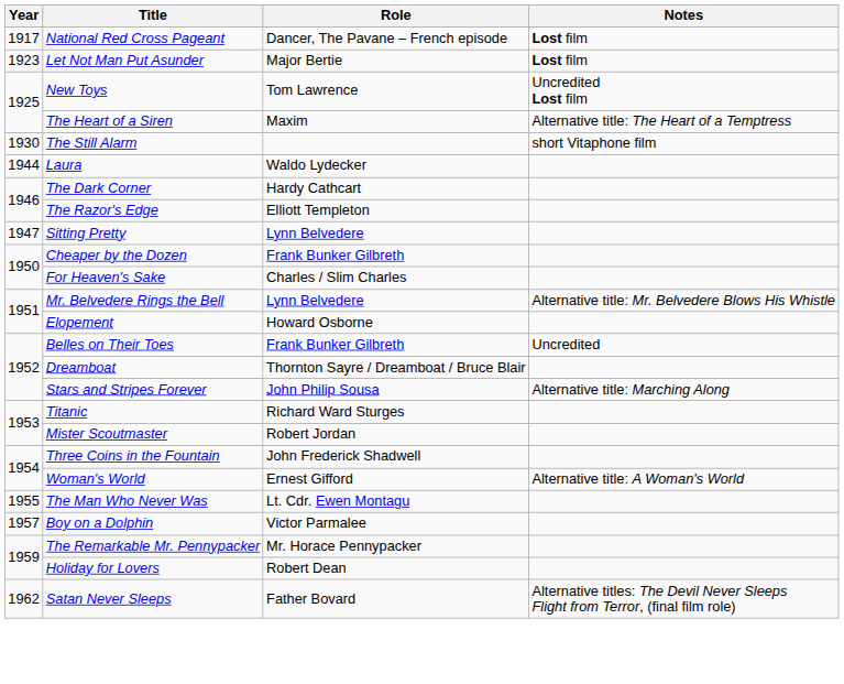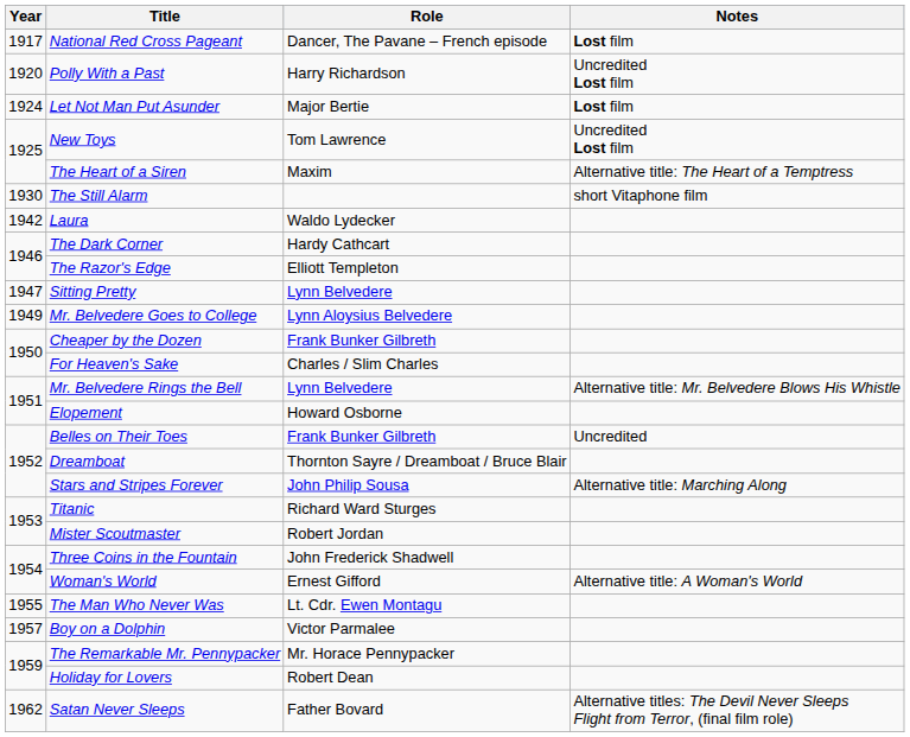 <table class="wikitable">
 <tr style="background:#b0c4de; text-align:center;">
 <th>Year</th>
 <th>Title</th>
 <th>Role</th>
 <th>Notes</th>
 </tr>
 <tr>
 <td>1917</td>
 <td><em><a href='#'>National Red Cross Pageant</a></em></td>
 <td>Dancer, The Pavane – French episode</td>
 <td><strong>Lost</strong> film</td>
 </tr>
 <tr>
-<td>1923</td>
+<td>1920</td>
+<td><em><a href='#'>Polly With a Past</a></em></td>
+<td>Harry Richardson</td>
+<td>Uncredited <br> <strong>Lost</strong> film</td>
+</tr>
+<tr>
+<td>1924</td>
 <td><em><a href='#'>Let Not Man Put Asunder</a></em></td>
 <td>Major Bertie</td>
 <td><strong>Lost</strong> film</td>
 </tr>
 <tr>
 <td rowspan=2>1925</td>
 <td><em><a href='#'>New Toys</a></em></td>
 <td>Tom Lawrence</td>
 <td>Uncredited <br> <strong>Lost</strong> film</td>
 </tr>
 <tr>
 <td><em><a href='#'>The Heart of a Siren</a></em></td>
 <td>Maxim</td>
 <td>Alternative title: <em>The Heart of a Temptress</em></td>
 </tr>
 <tr>
 <td>1930</td>
 <td><em><a href='#'>The Still Alarm</a></em></td>
 <td></td>
 <td>short Vitaphone film</td>
 </tr>
 <tr>
-<td>1944</td>
+<td>1942</td>
 <td><em><a href='#'>Laura</a></em></td>
 <td>Waldo Lydecker</td>
 <td></td>
 </tr>
 <tr>
 <td rowspan=2>1946</td>
 <td><em><a href='#'>The Dark Corner</a></em></td>
 <td>Hardy Cathcart</td>
 <td></td>
 </tr>
 <tr>
 <td><em><a href='#'>The Razor's Edge</a></em></td>
 <td>Elliott Templeton</td>
 <td></td>
 </tr>
 <tr>
 <td>1947</td>
 <td><em><a href='#'>Sitting Pretty</a></em></td>
 <td><a href='#'>Lynn Belvedere</a></td>
+<td></td>
+</tr>
+<tr>
+<td>1949</td>
+<td><em><a href='#'>Mr. Belvedere Goes to College</a></em></td>
+<td><a href='#'>Lynn Aloysius Belvedere</a></td>
 <td></td>
 </tr>
 <tr>
 <td rowspan=2>1950</td>
 <td><em><a href='#'>Cheaper by the Dozen</a></em></td>
 <td><a href='#'>Frank Bunker Gilbreth</a></td>
 <td></td>
 </tr>
 <tr>
 <td><em><a href='#'>For Heaven's Sake</a></em></td>
 <td>Charles / Slim Charles</td>
 <td></td>
 </tr>
 <tr>
 <td rowspan=2>1951</td>
 <td><em><a href='#'>Mr. Belvedere Rings the Bell</a></em></td>
 <td><a href='#'>Lynn Belvedere</a></td>
 <td>Alternative title: <em>Mr. Belvedere Blows His Whistle</em></td>
 </tr>
 <tr>
 <td><em><a href='#'>Elopement</a></em></td>
 <td>Howard Osborne</td>
 <td></td>
 </tr>
 <tr>
 <td rowspan=3>1952</td>
 <td><em><a href='#'>Belles on Their Toes</a></em></td>
 <td><a href='#'>Frank Bunker Gilbreth</a></td>
 <td>Uncredited</td>
 </tr>
 <tr>
 <td><em><a href='#'>Dreamboat</a></em></td>
 <td>Thornton Sayre / Dreamboat / Bruce Blair</td>
 <td></td>
 </tr>
 <tr>
 <td><em><a href='#'>Stars and Stripes Forever</a></em></td>
 <td><a href='#'>John Philip Sousa</a></td>
 <td>Alternative title: <em>Marching Along</em></td>
 </tr>
 <tr>
 <td rowspan=2>1953</td>
 <td><em><a href='#'>Titanic</a></em></td>
 <td>Richard Ward Sturges</td>
 <td></td>
 </tr>
 <tr>
 <td><em><a href='#'>Mister Scoutmaster</a></em></td>
 <td>Robert Jordan</td>
 <td></td>
 </tr>
 <tr>
 <td rowspan=2>1954</td>
 <td><em><a href='#'>Three Coins in the Fountain</a></em></td>
 <td>John Frederick Shadwell</td>
 <td></td>
 </tr>
 <tr>
 <td><em><a href='#'>Woman's World</a></em></td>
 <td>Ernest Gifford</td>
 <td>Alternative title: <em>A Woman's World</em></td>
 </tr>
 <tr>
 <td>1955</td>
 <td><em><a href='#'>The Man Who Never Was</a></em></td>
 <td>Lt. Cdr. <a href='#'>Ewen Montagu</a></td>
 <td></td>
 </tr>
 <tr>
 <td>1957</td>
 <td><em><a href='#'>Boy on a Dolphin</a></em></td>
 <td>Victor Parmalee</td>
 <td></td>
 </tr>
 <tr>
 <td rowspan=2>1959</td>
 <td><em><a href='#'>The Remarkable Mr. Pennypacker</a></em></td>
 <td>Mr. Horace Pennypacker</td>
 <td></td>
 </tr>
 <tr>
 <td><em><a href='#'>Holiday for Lovers</a></em></td>
 <td>Robert Dean</td>
 <td></td>
 </tr>
 <tr>
 <td>1962</td>
 <td><em><a href='#'>Satan Never Sleeps</a></em></td>
 <td>Father Bovard</td>
 <td>Alternative titles: <em>The Devil Never Sleeps</em><br><em>Flight from Terror</em>, (final film role)</td>
 </tr>
 </table>
